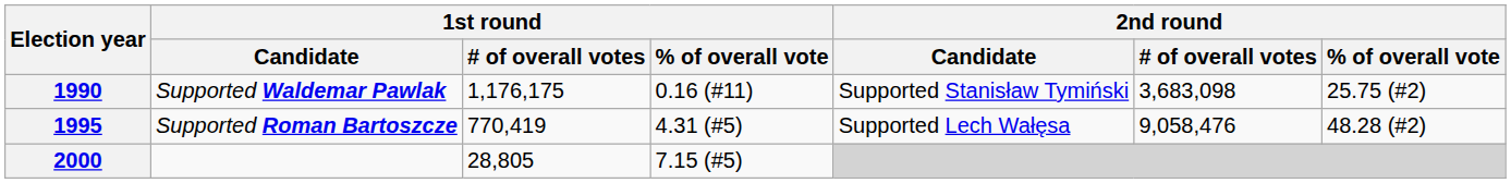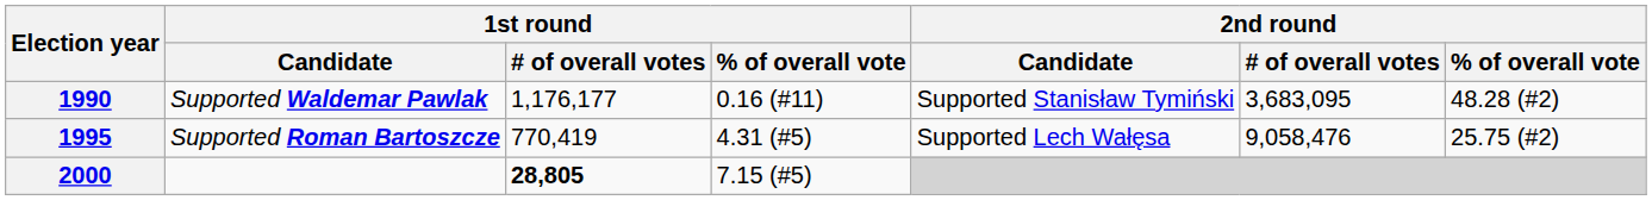 <table class=wikitable>
 <tr>
 <th rowspan=2>Election year</th>
 <th colspan=3>1st round</th>
 <th colspan=3>2nd round</th>
 </tr>
 <tr>
 <th>Candidate</th>
 <th># of overall votes</th>
 <th>% of overall vote</th>
 <th>Candidate</th>
 <th># of overall votes</th>
 <th>% of overall vote</th>
 </tr>
 <tr>
 <th><a href='#'>1990</a></th>
 <td><em>Supported <strong><a href='#'>Waldemar Pawlak</a><strong><em></td>
-<td>1,176,175</td>
+<td>1,176,177</td>
 <td>0.16 (#11)</td>
 <td></em>Supported </strong><a href='#'>Stanisław Tymiński</a></em></strong></td>
-<td>3,683,098</td>
-<td>25.75 (#2)</td>
+<td>3,683,095</td>
+<td>48.28 (#2)</td>
 </tr>
 <tr>
 <th><a href='#'>1995</a></th>
 <td><em>Supported <strong><a href='#'>Roman Bartoszcze</a><strong><em></td>
 <td>770,419</td>
 <td>4.31 (#5)</td>
 <td></em>Supported </strong><a href='#'>Lech Wałęsa</a></em></strong></td>
 <td>9,058,476</td>
-<td>48.28 (#2)</td>
+<td>25.75 (#2)</td>
 </tr>
 <tr>
 <th><a href='#'>2000</a></th>
 <td></td>
-<td>28,805</td>
+<td><strong>28,805</strong></td>
 <td>7.15 (#5)</td>
 <td colspan=3 style="background:lightgrey;"></td>
 </tr>
 </table>
